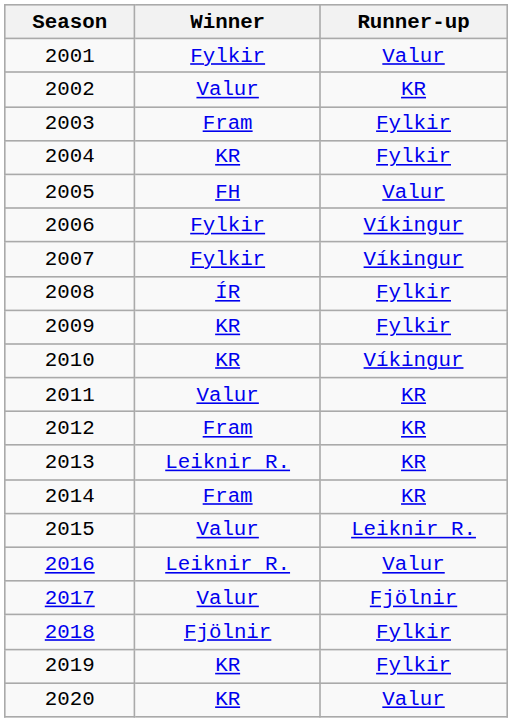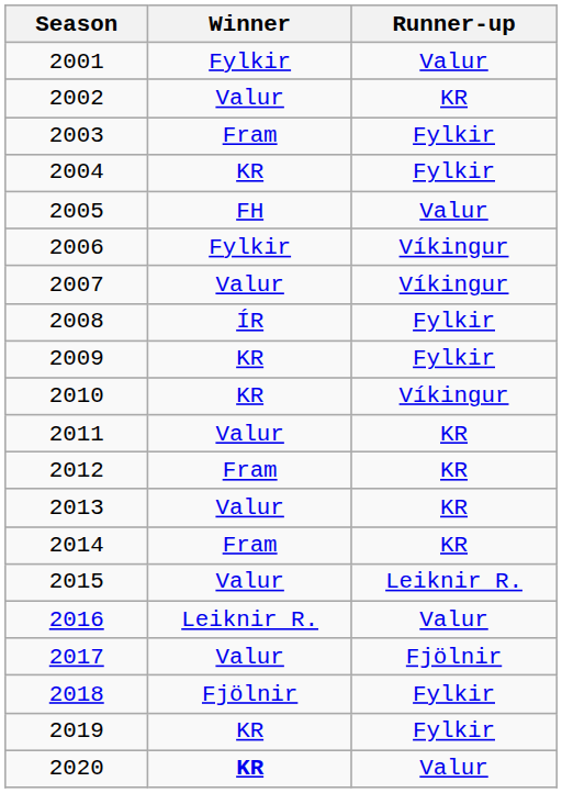 <table class="wikitable sortable plainrowheaders" style="text-align: center;">
 <tr>
 <th width=75>Season</th>
 <th width=110>Winner</th>
 <th width=110>Runner-up</th>
 </tr>
 <tr>
 <td>2001</td>
 <td><a href='#'>Fylkir</a></td>
 <td><a href='#'>Valur</a></td>
 </tr>
 <tr>
 <td>2002</td>
 <td><a href='#'>Valur</a></td>
 <td><a href='#'>KR</a></td>
 </tr>
 <tr>
 <td>2003</td>
 <td><a href='#'>Fram</a></td>
 <td><a href='#'>Fylkir</a></td>
 </tr>
 <tr>
 <td>2004</td>
 <td><a href='#'>KR</a></td>
 <td><a href='#'>Fylkir</a></td>
 </tr>
 <tr>
 <td>2005</td>
 <td><a href='#'>FH</a></td>
 <td><a href='#'>Valur</a></td>
 </tr>
 <tr>
 <td>2006</td>
 <td><a href='#'>Fylkir</a></td>
 <td><a href='#'>Víkingur</a></td>
 </tr>
 <tr>
 <td>2007</td>
-<td><a href='#'>Fylkir</a></td>
+<td><a href='#'>Valur</a></td>
 <td><a href='#'>Víkingur</a></td>
 </tr>
 <tr>
 <td>2008</td>
 <td><a href='#'>ÍR</a></td>
 <td><a href='#'>Fylkir</a></td>
 </tr>
 <tr>
 <td>2009</td>
 <td><a href='#'>KR</a></td>
 <td><a href='#'>Fylkir</a></td>
 </tr>
 <tr>
 <td>2010</td>
 <td><a href='#'>KR</a></td>
 <td><a href='#'>Víkingur</a></td>
 </tr>
 <tr>
 <td>2011</td>
 <td><a href='#'>Valur</a></td>
 <td><a href='#'>KR</a></td>
 </tr>
 <tr>
 <td>2012</td>
 <td><a href='#'>Fram</a></td>
 <td><a href='#'>KR</a></td>
 </tr>
 <tr>
 <td>2013</td>
-<td><a href='#'>Leiknir R.</a></td>
+<td><a href='#'>Valur</a></td>
 <td><a href='#'>KR</a></td>
 </tr>
 <tr>
 <td>2014</td>
 <td><a href='#'>Fram</a></td>
 <td><a href='#'>KR</a></td>
 </tr>
 <tr>
 <td>2015</td>
 <td><a href='#'>Valur</a></td>
 <td><a href='#'>Leiknir R.</a></td>
 </tr>
 <tr>
 <td><a href='#'>2016</a></td>
 <td><a href='#'>Leiknir R.</a></td>
 <td><a href='#'>Valur</a></td>
 </tr>
 <tr>
 <td><a href='#'>2017</a></td>
 <td><a href='#'>Valur</a></td>
 <td><a href='#'>Fjölnir</a></td>
 </tr>
 <tr>
 <td><a href='#'>2018</a></td>
 <td><a href='#'>Fjölnir</a></td>
 <td><a href='#'>Fylkir</a></td>
 </tr>
 <tr>
 <td>2019</td>
 <td><a href='#'>KR</a></td>
 <td><a href='#'>Fylkir</a></td>
 </tr>
 <tr>
 <td>2020</td>
-<td><a href='#'>KR</a></td>
+<td><strong><a href='#'>KR</a></strong></td>
 <td><a href='#'>Valur</a></td>
 </tr>
 </table>
